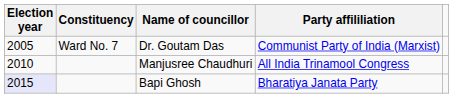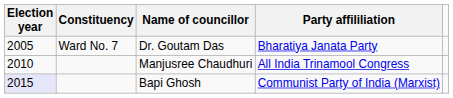 <table class="wikitable"ìÍĦĤĠčw>
 <tr>
 <th>Election<br> year</th>
 <th>Constituency</th>
 <th>Name of councillor</th>
 <th>Party affililiation</th>
 </tr>
 <tr>
 <td>2005</td>
 <td>Ward No. 7</td>
 <td>Dr. Goutam Das</td>
-<td><a href='#'>Communist Party of India (Marxist)</a></td>
+<td><a href='#'>Bharatiya Janata Party</a></td>
 <td></td>
 </tr>
 <tr>
 <td>2010</td>
 <td></td>
 <td>Manjusree Chaudhuri</td>
 <td><a href='#'>All India Trinamool Congress</a></td>
 <td></td>
 </tr>
 <tr>
 <td style="background: lavender;">2015</td>
 <td></td>
 <td>Bapi Ghosh</td>
-<td><a href='#'>Bharatiya Janata Party</a></td>
+<td><a href='#'>Communist Party of India (Marxist)</a></td>
 <td></td>
 </tr>
 </table>
